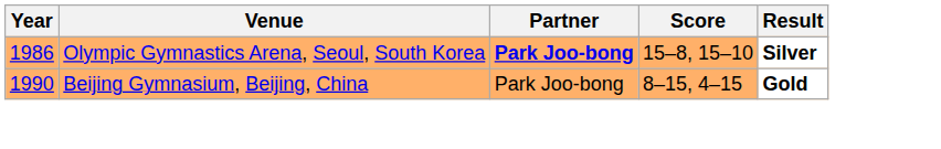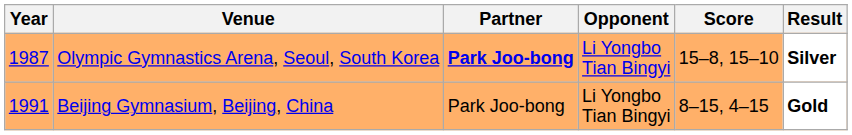 <table class="sortable wikitable" style="font-size: 90%;">
 <tr>
 <th>Year</th>
 <th>Venue</th>
 <th>Partner</th>
+<th>Opponent</th>
 <th>Score</th>
 <th>Result</th>
 </tr>
 <tr style="background:#FFB069">
-<td align="center"><a href='#'>1986</a></td>
+<td align="center"><a href='#'>1987</a></td>
 <td align="left"><a href='#'>Olympic Gymnastics Arena</a>, <a href='#'>Seoul</a>, <a href='#'>South Korea</a></td>
 <td align="left"><strong> <a href='#'>Park Joo-bong</a></strong></td>
+<td align="left"> <a href='#'>Li Yongbo</a><br> <a href='#'>Tian Bingyi</a></td>
 <td align="left">15–8, 15–10</td>
 <td style="text-align:left; background:white"> <strong>Silver</strong></td>
 </tr>
 <tr style="background:#FFB069">
-<td align="center"><a href='#'>1990</a></td>
+<td align="center"><a href='#'>1991</a></td>
 <td align="left"><a href='#'>Beijing Gymnasium</a>, <a href='#'>Beijing</a>, <a href='#'>China</a></td>
 <td align="left"> Park Joo-bong</td>
+<td align="left"> Li Yongbo<br> Tian Bingyi</td>
 <td align="left">8–15, 4–15</td>
 <td style="text-align:left; background:white"> <strong>Gold</strong></td>
 </tr>
 </table>
